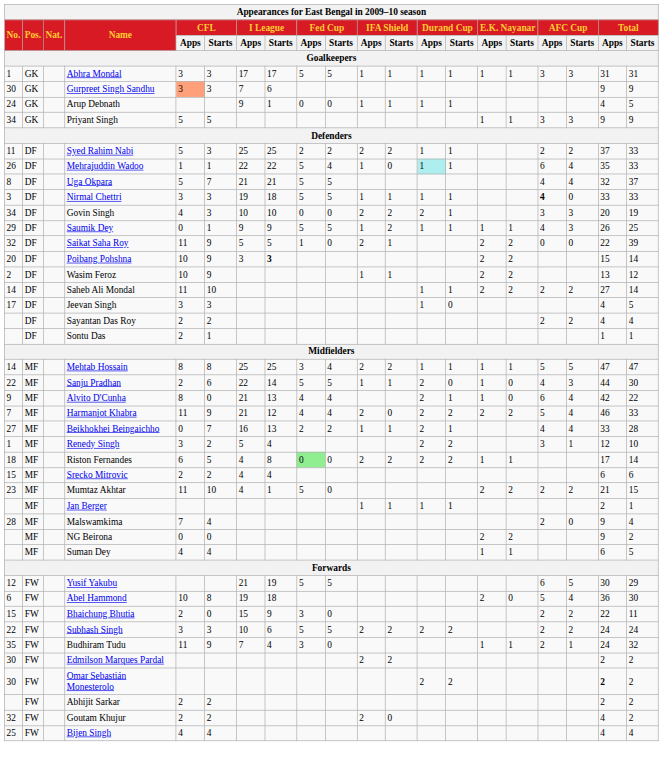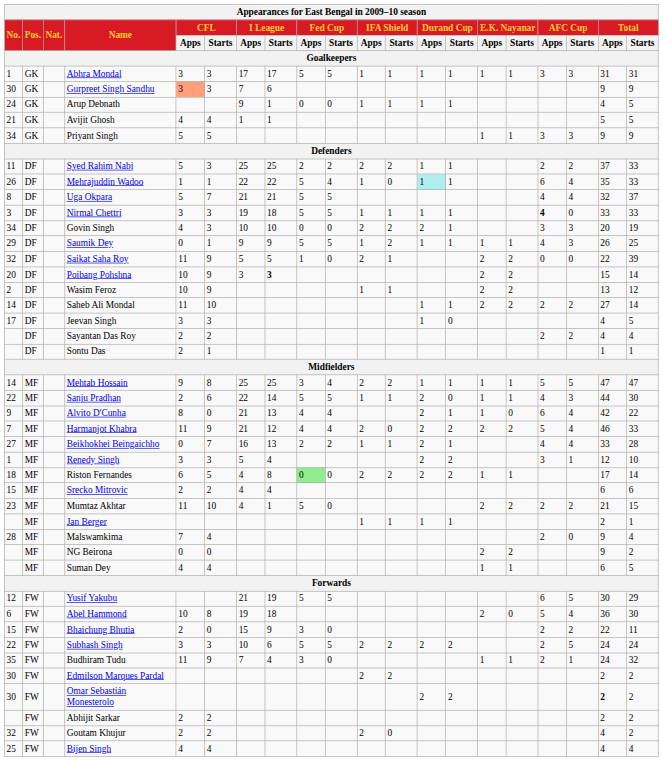 <table class="wikitable" style="text-align:left; font-size:90%">
 <tr>
 <th colspan="20">Appearances for East Bengal in 2009–10 season</th>
 </tr>
 <tr>
 <th style="background:#d71a23; color:#ffcd31; text-align:center;" rowspan="2">No.</th>
 <th style="background:#d71a23; color:#ffcd31; text-align:center;" rowspan="2">Pos.</th>
 <th style="background:#d71a23; color:#ffcd31; text-align:center;" rowspan="2">Nat.</th>
 <th style="background:#d71a23; color:#ffcd31; text-align:center; width:165px;" rowspan="2">Name</th>
 <th style="background:#d71a23; color:#ffcd31; text-align:center; width:86px;" colspan="2">CFL</th>
 <th style="background:#d71a23; color:#ffcd31; text-align:center; width:86px;" colspan="2">I League</th>
 <th style="background:#d71a23; color:#ffcd31; text-align:center; width:86px;" colspan="2">Fed Cup</th>
 <th style="background:#d71a23; color:#ffcd31; text-align:center; width:86px;" colspan="2">IFA Shield</th>
 <th style="background:#d71a23; color:#ffcd31; text-align:center; width:86px;" colspan="2">Durand Cup</th>
 <th style="background:#d71a23; color:#ffcd31; text-align:center; width:86px;" colspan="2">E.K. Nayanar</th>
 <th style="background:#d71a23; color:#ffcd31; text-align:center; width:86px;" colspan="2">AFC Cup</th>
 <th style="background:#d71a23; color:#ffcd31; text-align:center; width:86px;" colspan="2">Total</th>
 </tr>
 <tr>
 <th>Apps</th>
 <th>Starts</th>
 <th>Apps</th>
 <th>Starts</th>
 <th>Apps</th>
 <th>Starts</th>
 <th>Apps</th>
 <th>Starts</th>
 <th>Apps</th>
 <th>Starts</th>
 <th>Apps</th>
 <th>Starts</th>
 <th>Apps</th>
 <th>Starts</th>
 <th>Apps</th>
 <th>Starts</th>
 </tr>
 <tr>
 <th colspan="20">Goalkeepers</th>
 </tr>
 <tr>
 <td>1</td>
 <td>GK</td>
 <td></td>
 <td><a href='#'>Abhra Mondal</a></td>
 <td>3</td>
 <td>3</td>
 <td>17</td>
 <td>17</td>
 <td>5</td>
 <td>5</td>
 <td>1</td>
 <td>1</td>
 <td>1</td>
 <td>1</td>
 <td>1</td>
 <td>1</td>
 <td>3</td>
 <td>3</td>
 <td>31</td>
 <td>31</td>
 </tr>
 <tr>
 <td>30</td>
 <td>GK</td>
 <td></td>
 <td><a href='#'>Gurpreet Singh Sandhu</a></td>
 <td style="background: lightsalmon;">3</td>
 <td>3</td>
 <td>7</td>
 <td>6</td>
 <td></td>
 <td></td>
 <td></td>
 <td></td>
 <td></td>
 <td></td>
 <td></td>
 <td></td>
 <td></td>
 <td></td>
 <td>9</td>
 <td>9</td>
 </tr>
 <tr>
 <td>24</td>
 <td>GK</td>
 <td></td>
 <td>Arup Debnath</td>
 <td></td>
 <td></td>
 <td>9</td>
 <td>1</td>
 <td>0</td>
 <td>0</td>
 <td>1</td>
 <td>1</td>
 <td>1</td>
 <td>1</td>
 <td></td>
 <td></td>
 <td></td>
 <td></td>
 <td>4</td>
+<td>5</td>
+</tr>
+<tr>
+<td>21</td>
+<td>GK</td>
+<td></td>
+<td>Avijit Ghosh</td>
+<td>4</td>
+<td>4</td>
+<td>1</td>
+<td>1</td>
+<td></td>
+<td></td>
+<td></td>
+<td></td>
+<td></td>
+<td></td>
+<td></td>
+<td></td>
+<td></td>
+<td></td>
+<td>5</td>
 <td>5</td>
 </tr>
 <tr>
 <td>34</td>
 <td>GK</td>
 <td></td>
 <td>Priyant Singh</td>
 <td>5</td>
 <td>5</td>
 <td></td>
 <td></td>
 <td></td>
 <td></td>
 <td></td>
 <td></td>
 <td></td>
 <td></td>
 <td>1</td>
 <td>1</td>
 <td>3</td>
 <td>3</td>
 <td>9</td>
 <td>9</td>
 </tr>
 <tr>
 <th colspan="20">Defenders</th>
 </tr>
 <tr>
 <td>11</td>
 <td>DF</td>
 <td></td>
 <td><a href='#'>Syed Rahim Nabi</a></td>
 <td>5</td>
 <td>3</td>
 <td>25</td>
 <td>25</td>
 <td>2</td>
 <td>2</td>
 <td>2</td>
 <td>2</td>
 <td>1</td>
 <td>1</td>
 <td></td>
 <td></td>
 <td>2</td>
 <td>2</td>
 <td>37</td>
 <td>33</td>
 </tr>
 <tr>
 <td>26</td>
 <td>DF</td>
 <td></td>
 <td><a href='#'>Mehrajuddin Wadoo</a></td>
 <td>1</td>
 <td>1</td>
 <td>22</td>
 <td>22</td>
 <td>5</td>
 <td>4</td>
 <td>1</td>
 <td>0</td>
 <td style="background: paleturquoise;">1</td>
 <td>1</td>
 <td></td>
 <td></td>
 <td>6</td>
 <td>4</td>
 <td>35</td>
 <td>33</td>
 </tr>
 <tr>
 <td>8</td>
 <td>DF</td>
 <td></td>
 <td><a href='#'>Uga Okpara</a></td>
 <td>5</td>
 <td>7</td>
 <td>21</td>
 <td>21</td>
 <td>5</td>
 <td>5</td>
 <td></td>
 <td></td>
 <td></td>
 <td></td>
 <td></td>
 <td></td>
 <td>4</td>
 <td>4</td>
 <td>32</td>
 <td>37</td>
 </tr>
 <tr>
 <td>3</td>
 <td>DF</td>
 <td></td>
 <td><a href='#'>Nirmal Chettri</a></td>
 <td>3</td>
 <td>3</td>
 <td>19</td>
 <td>18</td>
 <td>5</td>
 <td>5</td>
 <td>1</td>
 <td>1</td>
 <td>1</td>
 <td>1</td>
 <td></td>
 <td></td>
 <td><strong>4</strong></td>
 <td>0</td>
 <td>33</td>
 <td>33</td>
 </tr>
 <tr>
 <td>34</td>
 <td>DF</td>
 <td></td>
 <td>Govin Singh</td>
 <td>4</td>
 <td>3</td>
 <td>10</td>
 <td>10</td>
 <td>0</td>
 <td>0</td>
 <td>2</td>
 <td>2</td>
 <td>2</td>
 <td>1</td>
 <td></td>
 <td></td>
 <td>3</td>
 <td>3</td>
 <td>20</td>
 <td>19</td>
 </tr>
 <tr>
 <td>29</td>
 <td>DF</td>
 <td></td>
 <td><a href='#'>Saumik Dey</a></td>
 <td>0</td>
 <td>1</td>
 <td>9</td>
 <td>9</td>
 <td>5</td>
 <td>5</td>
 <td>1</td>
 <td>2</td>
 <td>1</td>
 <td>1</td>
 <td>1</td>
 <td>1</td>
 <td>4</td>
 <td>3</td>
 <td>26</td>
 <td>25</td>
 </tr>
 <tr>
 <td>32</td>
 <td>DF</td>
 <td></td>
 <td><a href='#'>Saikat Saha Roy</a></td>
 <td>11</td>
 <td>9</td>
 <td>5</td>
 <td>5</td>
 <td>1</td>
 <td>0</td>
 <td>2</td>
 <td>1</td>
 <td></td>
 <td></td>
 <td>2</td>
 <td>2</td>
 <td>0</td>
 <td>0</td>
 <td>22</td>
 <td>39</td>
 </tr>
 <tr>
 <td>20</td>
 <td>DF</td>
 <td></td>
 <td><a href='#'>Poibang Pohshna</a></td>
 <td>10</td>
 <td>9</td>
 <td>3</td>
 <td><strong>3</strong></td>
 <td></td>
 <td></td>
 <td></td>
 <td></td>
 <td></td>
 <td></td>
 <td>2</td>
 <td>2</td>
 <td></td>
 <td></td>
 <td>15</td>
 <td>14</td>
 </tr>
 <tr>
 <td>2</td>
 <td>DF</td>
 <td></td>
 <td>Wasim Feroz</td>
 <td>10</td>
 <td>9</td>
 <td></td>
 <td></td>
 <td></td>
 <td></td>
 <td>1</td>
 <td>1</td>
 <td></td>
 <td></td>
 <td>2</td>
 <td>2</td>
 <td></td>
 <td></td>
 <td>13</td>
 <td>12</td>
 </tr>
 <tr>
 <td>14</td>
 <td>DF</td>
 <td></td>
 <td>Saheb Ali Mondal</td>
 <td>11</td>
 <td>10</td>
 <td></td>
 <td></td>
 <td></td>
 <td></td>
 <td></td>
 <td></td>
 <td>1</td>
 <td>1</td>
 <td>2</td>
 <td>2</td>
 <td>2</td>
 <td>2</td>
 <td>27</td>
 <td>14</td>
 </tr>
 <tr>
 <td>17</td>
 <td>DF</td>
 <td></td>
 <td>Jeevan Singh</td>
 <td>3</td>
 <td>3</td>
 <td></td>
 <td></td>
 <td></td>
 <td></td>
 <td></td>
 <td></td>
 <td>1</td>
 <td>0</td>
 <td></td>
 <td></td>
 <td></td>
 <td></td>
 <td>4</td>
 <td>5</td>
 </tr>
 <tr>
 <td></td>
 <td>DF</td>
 <td></td>
 <td>Sayantan Das Roy</td>
 <td>2</td>
 <td>2</td>
 <td></td>
 <td></td>
 <td></td>
 <td></td>
 <td></td>
 <td></td>
 <td></td>
 <td></td>
 <td></td>
 <td></td>
 <td>2</td>
 <td>2</td>
 <td>4</td>
 <td>4</td>
 </tr>
 <tr>
 <td></td>
 <td>DF</td>
 <td></td>
 <td>Sontu Das</td>
 <td>2</td>
 <td>1</td>
 <td></td>
 <td></td>
 <td></td>
 <td></td>
 <td></td>
 <td></td>
 <td></td>
 <td></td>
 <td></td>
 <td></td>
 <td></td>
 <td></td>
 <td>1</td>
 <td>1</td>
 </tr>
 <tr>
 <th colspan="20">Midfielders</th>
 </tr>
 <tr>
 <td>14</td>
 <td>MF</td>
 <td></td>
 <td><a href='#'>Mehtab Hossain</a></td>
-<td>8</td>
+<td>9</td>
 <td>8</td>
 <td>25</td>
 <td>25</td>
 <td>3</td>
 <td>4</td>
 <td>2</td>
 <td>2</td>
 <td>1</td>
 <td>1</td>
 <td>1</td>
 <td>1</td>
 <td>5</td>
 <td>5</td>
 <td>47</td>
 <td>47</td>
 </tr>
 <tr>
 <td>22</td>
 <td>MF</td>
 <td></td>
 <td><a href='#'>Sanju Pradhan</a></td>
 <td>2</td>
 <td>6</td>
 <td>22</td>
 <td>14</td>
 <td>5</td>
 <td>5</td>
 <td>1</td>
 <td>1</td>
 <td>2</td>
 <td>0</td>
 <td>1</td>
-<td>0</td>
+<td>1</td>
 <td>4</td>
 <td>3</td>
 <td>44</td>
 <td>30</td>
 </tr>
 <tr>
 <td>9</td>
 <td>MF</td>
 <td></td>
 <td><a href='#'>Alvito D'Cunha</a></td>
 <td>8</td>
 <td>0</td>
 <td>21</td>
 <td>13</td>
 <td>4</td>
 <td>4</td>
 <td></td>
 <td></td>
 <td>2</td>
 <td>1</td>
 <td>1</td>
 <td>0</td>
 <td>6</td>
 <td>4</td>
 <td>42</td>
 <td>22</td>
 </tr>
 <tr>
 <td>7</td>
 <td>MF</td>
 <td></td>
 <td><a href='#'>Harmanjot Khabra</a></td>
 <td>11</td>
 <td>9</td>
 <td>21</td>
 <td>12</td>
 <td>4</td>
 <td>4</td>
 <td>2</td>
 <td>0</td>
 <td>2</td>
 <td>2</td>
 <td>2</td>
 <td>2</td>
 <td>5</td>
 <td>4</td>
 <td>46</td>
 <td>33</td>
 </tr>
 <tr>
 <td>27</td>
 <td>MF</td>
 <td></td>
 <td><a href='#'>Beikhokhei Beingaichho</a></td>
 <td>0</td>
 <td>7</td>
 <td>16</td>
 <td>13</td>
 <td>2</td>
 <td>2</td>
 <td>1</td>
 <td>1</td>
 <td>2</td>
 <td>1</td>
 <td></td>
 <td></td>
 <td>4</td>
 <td>4</td>
 <td>33</td>
 <td>28</td>
 </tr>
 <tr>
 <td>1</td>
 <td>MF</td>
 <td></td>
 <td><a href='#'>Renedy Singh</a></td>
 <td>3</td>
-<td>2</td>
+<td>3</td>
 <td>5</td>
 <td>4</td>
 <td></td>
 <td></td>
 <td></td>
 <td></td>
 <td>2</td>
 <td>2</td>
 <td></td>
 <td></td>
 <td>3</td>
 <td>1</td>
 <td>12</td>
 <td>10</td>
 </tr>
 <tr>
 <td>18</td>
 <td>MF</td>
 <td></td>
 <td>Riston Fernandes</td>
 <td>6</td>
 <td>5</td>
 <td>4</td>
 <td>8</td>
 <td style="background: lightgreen;">0</td>
 <td>0</td>
 <td>2</td>
 <td>2</td>
 <td>2</td>
 <td>2</td>
 <td>1</td>
 <td>1</td>
 <td></td>
 <td></td>
 <td>17</td>
 <td>14</td>
 </tr>
 <tr>
 <td>15</td>
 <td>MF</td>
 <td></td>
 <td><a href='#'>Srecko Mitrovic</a></td>
 <td>2</td>
 <td>2</td>
 <td>4</td>
 <td>4</td>
 <td></td>
 <td></td>
 <td></td>
 <td></td>
 <td></td>
 <td></td>
 <td></td>
 <td></td>
 <td></td>
 <td></td>
 <td>6</td>
 <td>6</td>
 </tr>
 <tr>
 <td>23</td>
 <td>MF</td>
 <td></td>
 <td>Mumtaz Akhtar</td>
 <td>11</td>
 <td>10</td>
 <td>4</td>
 <td>1</td>
 <td>5</td>
 <td>0</td>
 <td></td>
 <td></td>
 <td></td>
 <td></td>
 <td>2</td>
 <td>2</td>
 <td>2</td>
 <td>2</td>
 <td>21</td>
 <td>15</td>
 </tr>
 <tr>
 <td></td>
 <td>MF</td>
 <td></td>
 <td><a href='#'>Jan Berger</a></td>
 <td></td>
 <td></td>
 <td></td>
 <td></td>
 <td></td>
 <td></td>
 <td>1</td>
 <td>1</td>
 <td>1</td>
 <td>1</td>
 <td></td>
 <td></td>
 <td></td>
 <td></td>
 <td>2</td>
 <td>1</td>
 </tr>
 <tr>
 <td>28</td>
 <td>MF</td>
 <td></td>
 <td>Malswamkima</td>
 <td>7</td>
 <td>4</td>
 <td></td>
 <td></td>
 <td></td>
 <td></td>
 <td></td>
 <td></td>
 <td></td>
 <td></td>
 <td></td>
 <td></td>
 <td>2</td>
 <td>0</td>
 <td>9</td>
 <td>4</td>
 </tr>
 <tr>
 <td></td>
 <td>MF</td>
 <td></td>
 <td>NG Beirona</td>
 <td>0</td>
 <td>0</td>
 <td></td>
 <td></td>
 <td></td>
 <td></td>
 <td></td>
 <td></td>
 <td></td>
 <td></td>
 <td>2</td>
 <td>2</td>
 <td></td>
 <td></td>
 <td>9</td>
 <td>2</td>
 </tr>
 <tr>
 <td></td>
 <td>MF</td>
 <td></td>
 <td>Suman Dey</td>
 <td>4</td>
 <td>4</td>
 <td></td>
 <td></td>
 <td></td>
 <td></td>
 <td></td>
 <td></td>
 <td></td>
 <td></td>
 <td>1</td>
 <td>1</td>
 <td></td>
 <td></td>
 <td>6</td>
 <td>5</td>
 </tr>
 <tr>
 <th colspan="20">Forwards</th>
 </tr>
 <tr>
 <td>12</td>
 <td>FW</td>
 <td></td>
 <td><a href='#'>Yusif Yakubu</a></td>
 <td></td>
 <td></td>
 <td>21</td>
 <td>19</td>
 <td>5</td>
 <td>5</td>
 <td></td>
 <td></td>
 <td></td>
 <td></td>
 <td></td>
 <td></td>
 <td>6</td>
 <td>5</td>
 <td>30</td>
 <td>29</td>
 </tr>
 <tr>
 <td>6</td>
 <td>FW</td>
 <td></td>
 <td><a href='#'>Abel Hammond</a></td>
 <td>10</td>
 <td>8</td>
 <td>19</td>
 <td>18</td>
 <td></td>
 <td></td>
 <td></td>
 <td></td>
 <td></td>
 <td></td>
 <td>2</td>
 <td>0</td>
 <td>5</td>
 <td>4</td>
 <td>36</td>
 <td>30</td>
 </tr>
 <tr>
 <td>15</td>
 <td>FW</td>
 <td></td>
 <td><a href='#'>Bhaichung Bhutia</a></td>
 <td>2</td>
 <td>0</td>
 <td>15</td>
 <td>9</td>
 <td>3</td>
 <td>0</td>
 <td></td>
 <td></td>
 <td></td>
 <td></td>
 <td></td>
 <td></td>
 <td>2</td>
 <td>2</td>
 <td>22</td>
 <td>11</td>
 </tr>
 <tr>
 <td>22</td>
 <td>FW</td>
 <td></td>
 <td><a href='#'>Subhash Singh</a></td>
 <td>3</td>
 <td>3</td>
 <td>10</td>
 <td>6</td>
 <td>5</td>
 <td>5</td>
 <td>2</td>
 <td>2</td>
 <td>2</td>
 <td>2</td>
 <td></td>
 <td></td>
 <td>2</td>
-<td>2</td>
+<td>5</td>
 <td>24</td>
 <td>24</td>
 </tr>
 <tr>
 <td>35</td>
 <td>FW</td>
 <td></td>
 <td>Budhiram Tudu</td>
 <td>11</td>
 <td>9</td>
 <td>7</td>
 <td>4</td>
 <td>3</td>
 <td>0</td>
 <td></td>
 <td></td>
 <td></td>
 <td></td>
 <td>1</td>
 <td>1</td>
 <td>2</td>
 <td>1</td>
 <td>24</td>
 <td>32</td>
 </tr>
 <tr>
 <td>30</td>
 <td>FW</td>
 <td></td>
 <td><a href='#'>Edmilson Marques Pardal</a></td>
 <td></td>
 <td></td>
 <td></td>
 <td></td>
 <td></td>
 <td></td>
 <td>2</td>
 <td>2</td>
 <td></td>
 <td></td>
 <td></td>
 <td></td>
 <td></td>
 <td></td>
 <td>2</td>
 <td>2</td>
 </tr>
 <tr>
 <td>30</td>
 <td>FW</td>
 <td></td>
 <td><a href='#'>Omar Sebastián Monesterolo</a></td>
 <td></td>
 <td></td>
 <td></td>
 <td></td>
 <td></td>
 <td></td>
 <td></td>
 <td></td>
 <td>2</td>
 <td>2</td>
 <td></td>
 <td></td>
 <td></td>
 <td></td>
 <td><strong>2</strong></td>
 <td>2</td>
 </tr>
 <tr>
 <td></td>
 <td>FW</td>
 <td></td>
 <td>Abhijit Sarkar</td>
 <td>2</td>
 <td>2</td>
 <td></td>
 <td></td>
 <td></td>
 <td></td>
 <td></td>
 <td></td>
 <td></td>
 <td></td>
 <td></td>
 <td></td>
 <td></td>
 <td></td>
 <td>2</td>
 <td>2</td>
 </tr>
 <tr>
 <td>32</td>
 <td>FW</td>
 <td></td>
 <td>Goutam Khujur</td>
 <td>2</td>
 <td>2</td>
 <td></td>
 <td></td>
 <td></td>
 <td></td>
 <td>2</td>
 <td>0</td>
 <td></td>
 <td></td>
 <td></td>
 <td></td>
 <td></td>
 <td></td>
 <td>4</td>
 <td>2</td>
 </tr>
 <tr>
 <td>25</td>
 <td>FW</td>
 <td></td>
 <td><a href='#'>Bijen Singh</a></td>
 <td>4</td>
 <td>4</td>
 <td></td>
 <td></td>
 <td></td>
 <td></td>
 <td></td>
 <td></td>
 <td></td>
 <td></td>
 <td></td>
 <td></td>
 <td></td>
 <td></td>
 <td>4</td>
 <td>4</td>
 </tr>
 </table>
